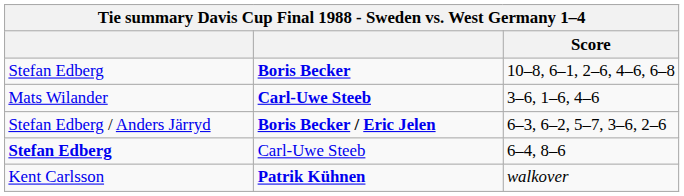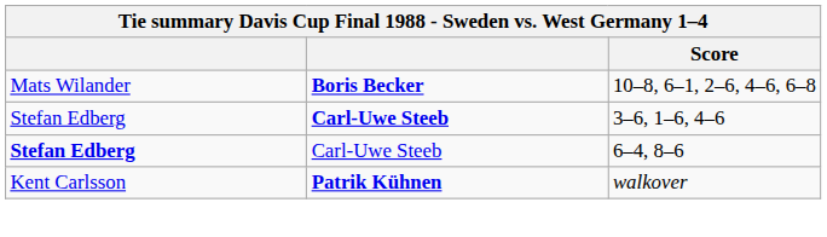 <table class="wikitable collapsible collapsed nowrap">
 <tr>
 <th colspan="3">Tie summary Davis Cup Final 1988 - Sweden vs. West Germany 1–4</th>
 </tr>
 <tr>
 <th></th>
 <th></th>
 <th>Score</th>
 </tr>
 <tr>
-<td><a href='#'>Stefan Edberg</a></td>
+<td width=230><a href='#'>Mats Wilander</a></td>
 <td><strong><a href='#'>Boris Becker</a></strong></td>
 <td>10–8, 6–1, 2–6, 4–6, 6–8</td>
 </tr>
 <tr>
-<td width=230><a href='#'>Mats Wilander</a></td>
+<td><a href='#'>Stefan Edberg</a></td>
 <td width=230><strong><a href='#'>Carl-Uwe Steeb</a></strong></td>
 <td>3–6, 1–6, 4–6</td>
-</tr>
-<tr>
-<td><a href='#'>Stefan Edberg</a> / <a href='#'>Anders Järryd</a></td>
-<td><strong><a href='#'>Boris Becker</a> / <a href='#'>Eric Jelen</a></strong></td>
-<td>6–3, 6–2, 5–7, 3–6, 2–6</td>
 </tr>
 <tr>
 <td><strong><a href='#'>Stefan Edberg</a></strong></td>
 <td><a href='#'>Carl-Uwe Steeb</a></td>
 <td>6–4, 8–6</td>
 </tr>
 <tr>
 <td><a href='#'>Kent Carlsson</a></td>
 <td><strong><a href='#'>Patrik Kühnen</a></strong></td>
 <td><em>walkover</em></td>
 </tr>
 </table>
